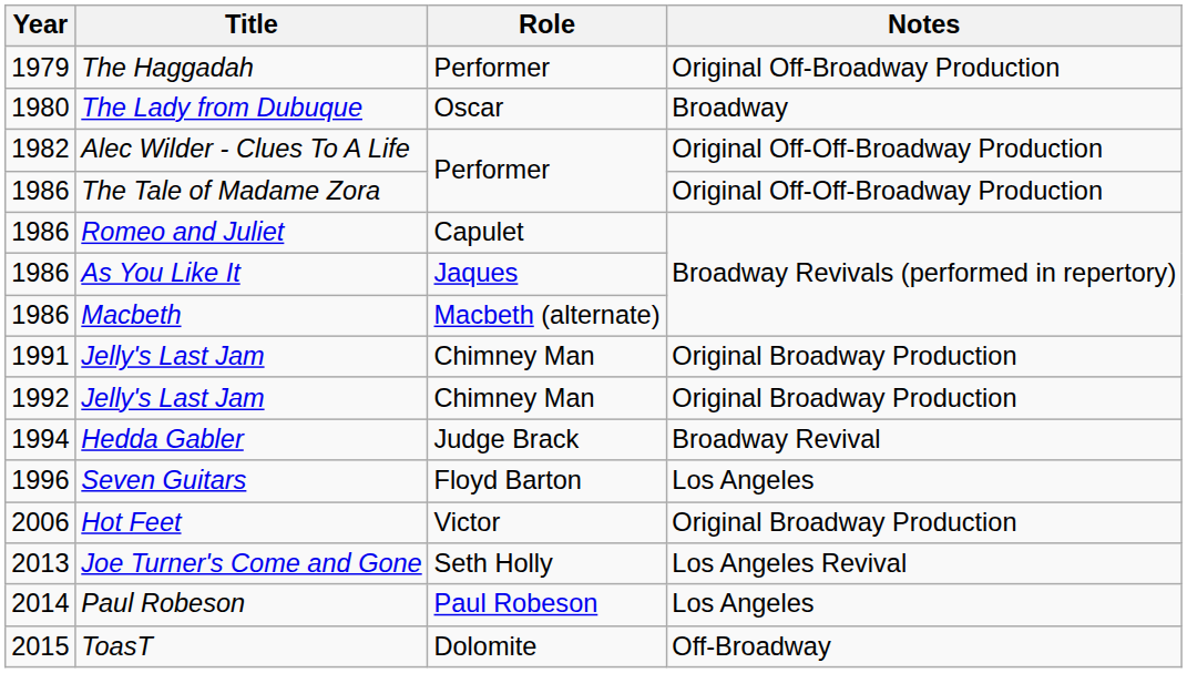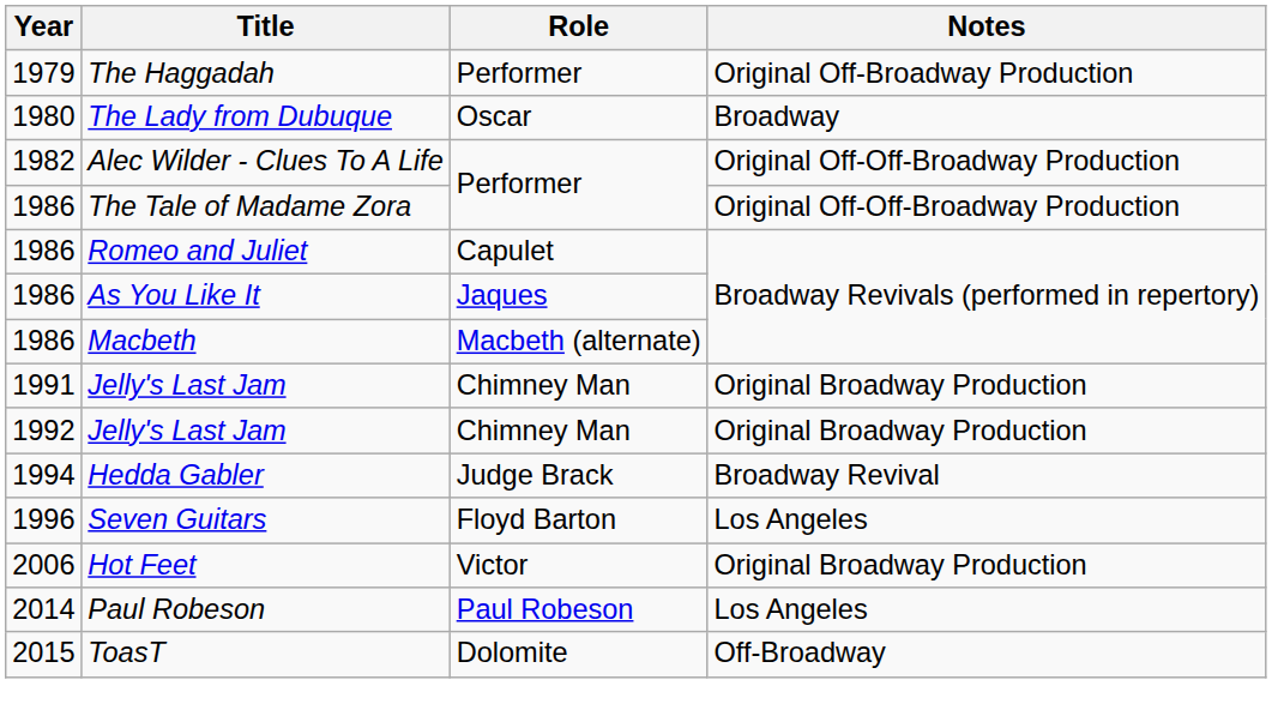 <table class = "wikitable sortable">
 <tr>
 <th>Year</th>
 <th>Title</th>
 <th>Role</th>
 <th class = "unsortable">Notes</th>
 </tr>
 <tr>
 <td>1979</td>
 <td><em>The Haggadah</em></td>
 <td>Performer</td>
 <td>Original Off-Broadway Production</td>
 </tr>
 <tr>
 <td>1980</td>
 <td><em><a href='#'>The Lady from Dubuque</a></em></td>
 <td>Oscar</td>
 <td>Broadway</td>
 </tr>
 <tr>
 <td>1982</td>
 <td><em>Alec Wilder - Clues To A Life</em></td>
 <td rowspan="2">Performer</td>
 <td>Original Off-Off-Broadway Production</td>
 </tr>
 <tr>
 <td>1986</td>
 <td><em>The Tale of Madame Zora</em></td>
 <td>Original Off-Off-Broadway Production</td>
 </tr>
 <tr>
 <td>1986</td>
 <td><em><a href='#'>Romeo and Juliet</a></em></td>
 <td>Capulet</td>
 <td rowspan="3">Broadway Revivals (performed in repertory)</td>
 </tr>
 <tr>
 <td>1986</td>
 <td><em><a href='#'>As You Like It</a></em></td>
 <td><a href='#'>Jaques</a></td>
 </tr>
 <tr>
 <td>1986</td>
 <td><em><a href='#'>Macbeth</a></em></td>
 <td><a href='#'>Macbeth</a> (alternate)</td>
 </tr>
 <tr>
 <td>1991</td>
 <td><em><a href='#'>Jelly's Last Jam</a></em></td>
 <td>Chimney Man</td>
 <td>Original Broadway Production</td>
 </tr>
 <tr>
 <td>1992</td>
 <td><em><a href='#'>Jelly's Last Jam</a></em></td>
 <td>Chimney Man</td>
 <td>Original Broadway Production</td>
 </tr>
 <tr>
 <td>1994</td>
 <td><em><a href='#'>Hedda Gabler</a></em></td>
 <td>Judge Brack</td>
 <td>Broadway Revival</td>
 </tr>
 <tr>
 <td>1996</td>
 <td><em><a href='#'>Seven Guitars</a></em></td>
 <td>Floyd Barton</td>
 <td>Los Angeles</td>
 </tr>
 <tr>
 <td>2006</td>
 <td><em><a href='#'>Hot Feet</a></em></td>
 <td>Victor</td>
 <td>Original Broadway Production</td>
 </tr>
 <tr>
-<td>2013</td>
-<td><em><a href='#'>Joe Turner's Come and Gone</a></em></td>
-<td>Seth Holly</td>
-<td>Los Angeles Revival</td>
-</tr>
-<tr>
 <td>2014</td>
 <td><em>Paul Robeson</em></td>
 <td><a href='#'>Paul Robeson</a></td>
 <td>Los Angeles</td>
 </tr>
 <tr>
 <td>2015</td>
 <td><em>ToasT</em></td>
 <td>Dolomite</td>
 <td>Off-Broadway</td>
 </tr>
 </table>
